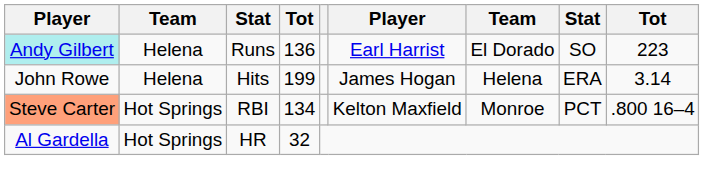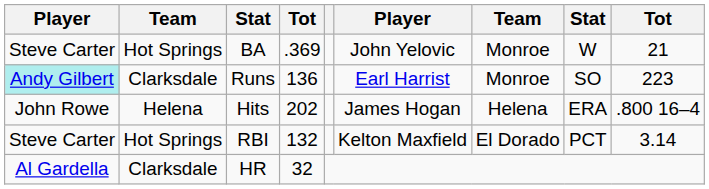 <table class="wikitable" style="text-align:center">
 <tr>
 <th>Player</th>
 <th>Team</th>
 <th>Stat</th>
 <th>Tot</th>
 <th></th>
 <th>Player</th>
 <th>Team</th>
 <th>Stat</th>
 <th>Tot</th>
 </tr>
 <tr>
+<td>Steve Carter</td>
+<td>Hot Springs</td>
+<td>BA</td>
+<td>.369</td>
+<td></td>
+<td>John Yelovic</td>
+<td>Monroe</td>
+<td>W</td>
+<td>21</td>
+</tr>
+<tr>
 <td style="background: paleturquoise;"><a href='#'>Andy Gilbert</a></td>
-<td>Helena</td>
+<td>Clarksdale</td>
 <td>Runs</td>
 <td>136</td>
 <td></td>
 <td><a href='#'>Earl Harrist</a></td>
-<td>El Dorado</td>
+<td>Monroe</td>
 <td>SO</td>
 <td>223</td>
 </tr>
 <tr>
 <td>John Rowe</td>
 <td>Helena</td>
 <td>Hits</td>
-<td>199</td>
+<td>202</td>
 <td></td>
 <td>James Hogan</td>
 <td>Helena</td>
 <td>ERA</td>
+<td>.800 16–4</td>
+</tr>
+<tr>
+<td>Steve Carter</td>
+<td>Hot Springs</td>
+<td>RBI</td>
+<td>132</td>
+<td></td>
+<td>Kelton Maxfield</td>
+<td>El Dorado</td>
+<td>PCT</td>
 <td>3.14</td>
 </tr>
 <tr>
-<td style="background: lightsalmon;">Steve Carter</td>
-<td>Hot Springs</td>
-<td>RBI</td>
-<td>134</td>
-<td></td>
-<td>Kelton Maxfield</td>
-<td>Monroe</td>
-<td>PCT</td>
-<td>.800 16–4</td>
-</tr>
-<tr>
 <td><a href='#'>Al Gardella</a></td>
-<td>Hot Springs</td>
+<td>Clarksdale</td>
 <td>HR</td>
 <td>32</td>
 </tr>
 </table>
